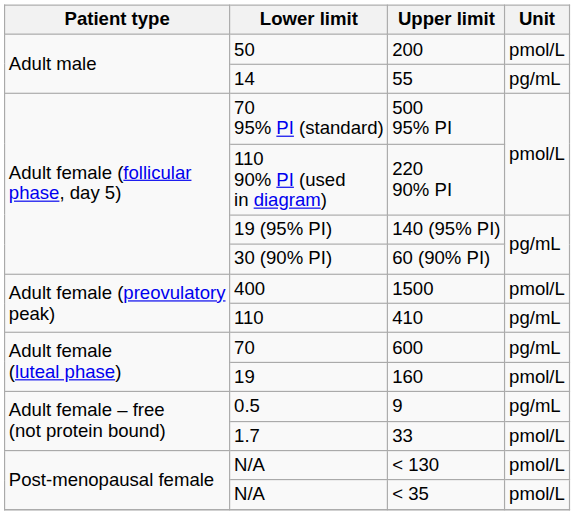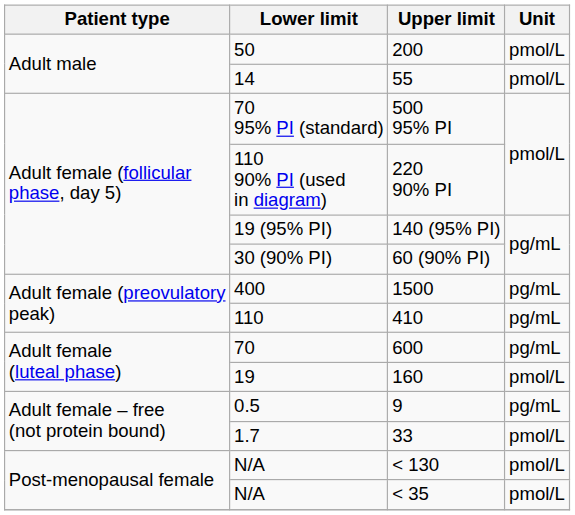 <table class="wikitable" align="left">
 <tr>
 <th>Patient type</th>
 <th>Lower limit</th>
 <th>Upper limit</th>
 <th>Unit</th>
 </tr>
 <tr>
 <td rowspan=2>Adult male</td>
 <td>50</td>
 <td>200</td>
 <td>pmol/L</td>
 </tr>
 <tr>
 <td>14</td>
 <td>55</td>
-<td>pg/mL</td>
+<td>pmol/L</td>
 </tr>
 <tr>
 <td rowspan=4>Adult female (<a href='#'>follicular<br> phase</a>, day 5)</td>
 <td>70<br><span>95% <a href='#'>PI</a> (standard)</span></td>
 <td>500<br><span>95% PI</span></td>
 <td rowspan=2>pmol/L</td>
 </tr>
 <tr>
 <td>110<br><span>90% <a href='#'>PI</a> (used <br>in <a href='#'>diagram</a>)</span></td>
 <td>220<br><span>90% PI</span></td>
 </tr>
 <tr>
 <td>19 <span>(95% PI)</span></td>
 <td>140 <span>(95% PI)</span></td>
 <td rowspan=2>pg/mL</td>
 </tr>
 <tr>
 <td>30 <span>(90% PI)</span></td>
 <td>60 <span>(90% PI)</span></td>
 </tr>
 <tr>
 <td rowspan=2>Adult female (<a href='#'>preovulatory</a><br> peak)</td>
 <td>400</td>
 <td>1500</td>
-<td>pmol/L</td>
+<td>pg/mL</td>
 </tr>
 <tr>
 <td>110</td>
 <td>410</td>
 <td>pg/mL</td>
 </tr>
 <tr>
 <td rowspan=2>Adult female <br>(<a href='#'>luteal phase</a>)</td>
 <td>70</td>
 <td>600</td>
 <td>pg/mL</td>
 </tr>
 <tr>
 <td>19</td>
 <td>160</td>
 <td>pmol/L</td>
 </tr>
 <tr>
 <td rowspan=2>Adult female – free <br>(not protein bound)</td>
 <td>0.5</td>
 <td>9</td>
 <td>pg/mL</td>
 </tr>
 <tr>
 <td>1.7</td>
 <td>33</td>
 <td>pmol/L</td>
 </tr>
 <tr>
 <td rowspan=2>Post-menopausal female</td>
 <td>N/A</td>
 <td>< 130</td>
 <td>pmol/L</td>
 </tr>
 <tr>
 <td>N/A</td>
 <td>< 35</td>
 <td>pmol/L</td>
 </tr>
 <tr>
 </tr>
 </table>
